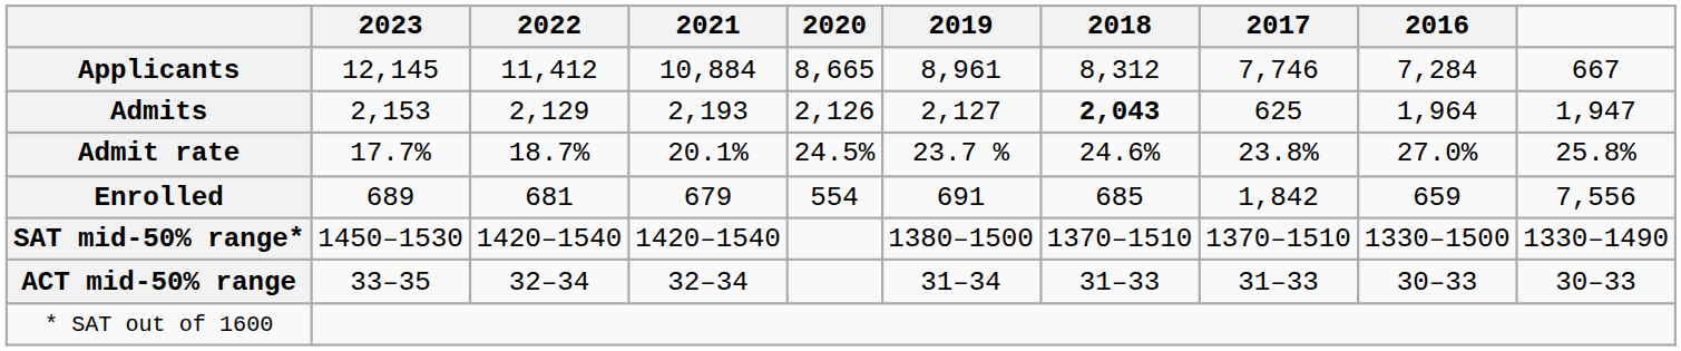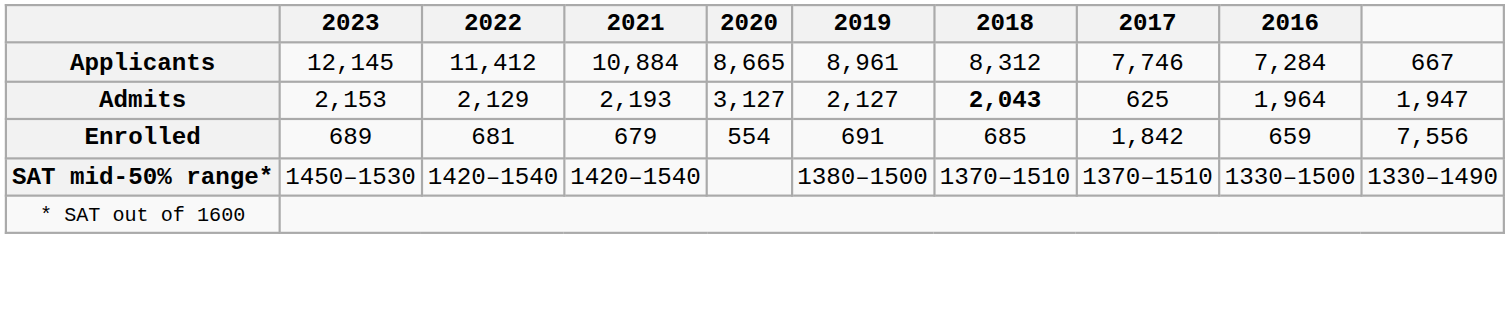 <table style="float:right; font-size:85%; margin:10px; text-align:center; font-size:85%; margin:auto;" class="wikitable">
 <tr>
 <th> </th>
 <th>2023</th>
 <th>2022</th>
 <th>2021</th>
 <th>2020</th>
 <th>2019</th>
 <th>2018</th>
 <th>2017</th>
 <th>2016</th>
 </tr>
 <tr style="text-align:center;">
 <th>Applicants</th>
 <td>12,145</td>
 <td>11,412</td>
 <td>10,884</td>
 <td>8,665</td>
 <td>8,961</td>
 <td>8,312</td>
 <td>7,746</td>
 <td>7,284</td>
 <td>667</td>
 </tr>
 <tr style="text-align:center;">
 <th>Admits</th>
 <td>2,153</td>
 <td>2,129</td>
 <td>2,193</td>
-<td>2,126</td>
+<td>3,127</td>
 <td>2,127</td>
 <td><strong>2,043</strong></td>
 <td>625</td>
 <td>1,964</td>
 <td>1,947</td>
-</tr>
-<tr style="text-align:center;">
-<th>Admit rate</th>
-<td>17.7%</td>
-<td>18.7%</td>
-<td>20.1%</td>
-<td>24.5%</td>
-<td>23.7 %</td>
-<td>24.6%</td>
-<td>23.8%</td>
-<td>27.0%</td>
-<td>25.8%</td>
 </tr>
 <tr style="text-align:center;">
 <th>Enrolled</th>
 <td>689</td>
 <td>681</td>
 <td>679</td>
 <td>554</td>
 <td>691</td>
 <td>685</td>
 <td>1,842</td>
 <td>659</td>
 <td>7,556</td>
 </tr>
 <tr style="text-align:center;">
 <th>SAT mid-50% range*</th>
 <td>1450–1530</td>
 <td>1420–1540</td>
 <td>1420–1540</td>
 <td></td>
 <td>1380–1500</td>
 <td>1370–1510</td>
 <td>1370–1510</td>
 <td>1330–1500</td>
 <td>1330–1490</td>
 </tr>
-<tr style="text-align:center;">
-<th>ACT mid-50% range</th>
-<td>33–35</td>
-<td>32–34</td>
-<td>32–34</td>
-<td></td>
-<td>31–34</td>
-<td>31–33</td>
-<td>31–33</td>
-<td>30–33</td>
-<td>30–33</td>
-</tr>
 <tr>
 <td><small>* SAT out of 1600</small></td>
 </tr>
 </table>
